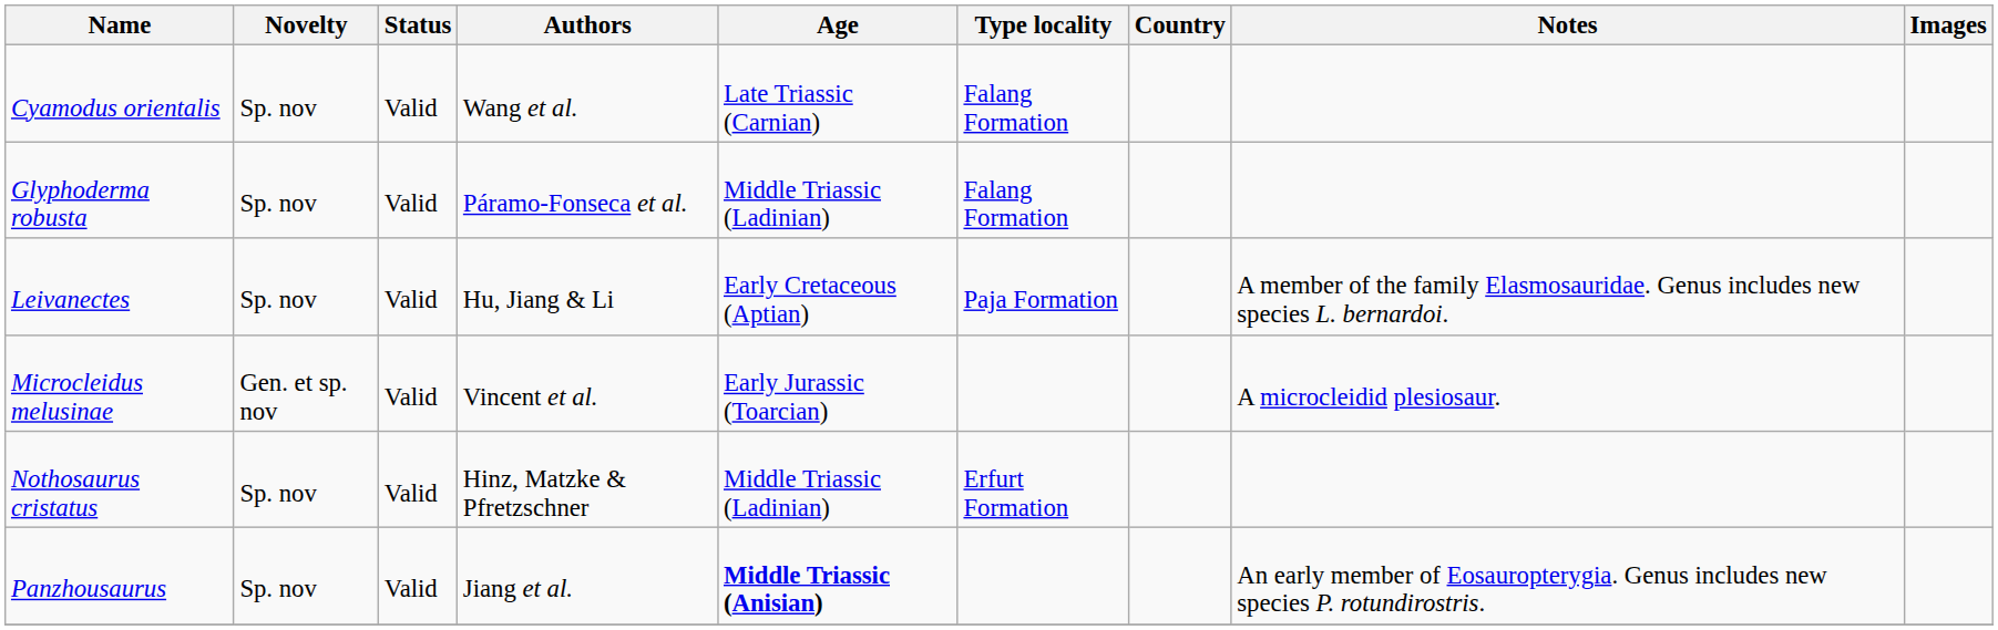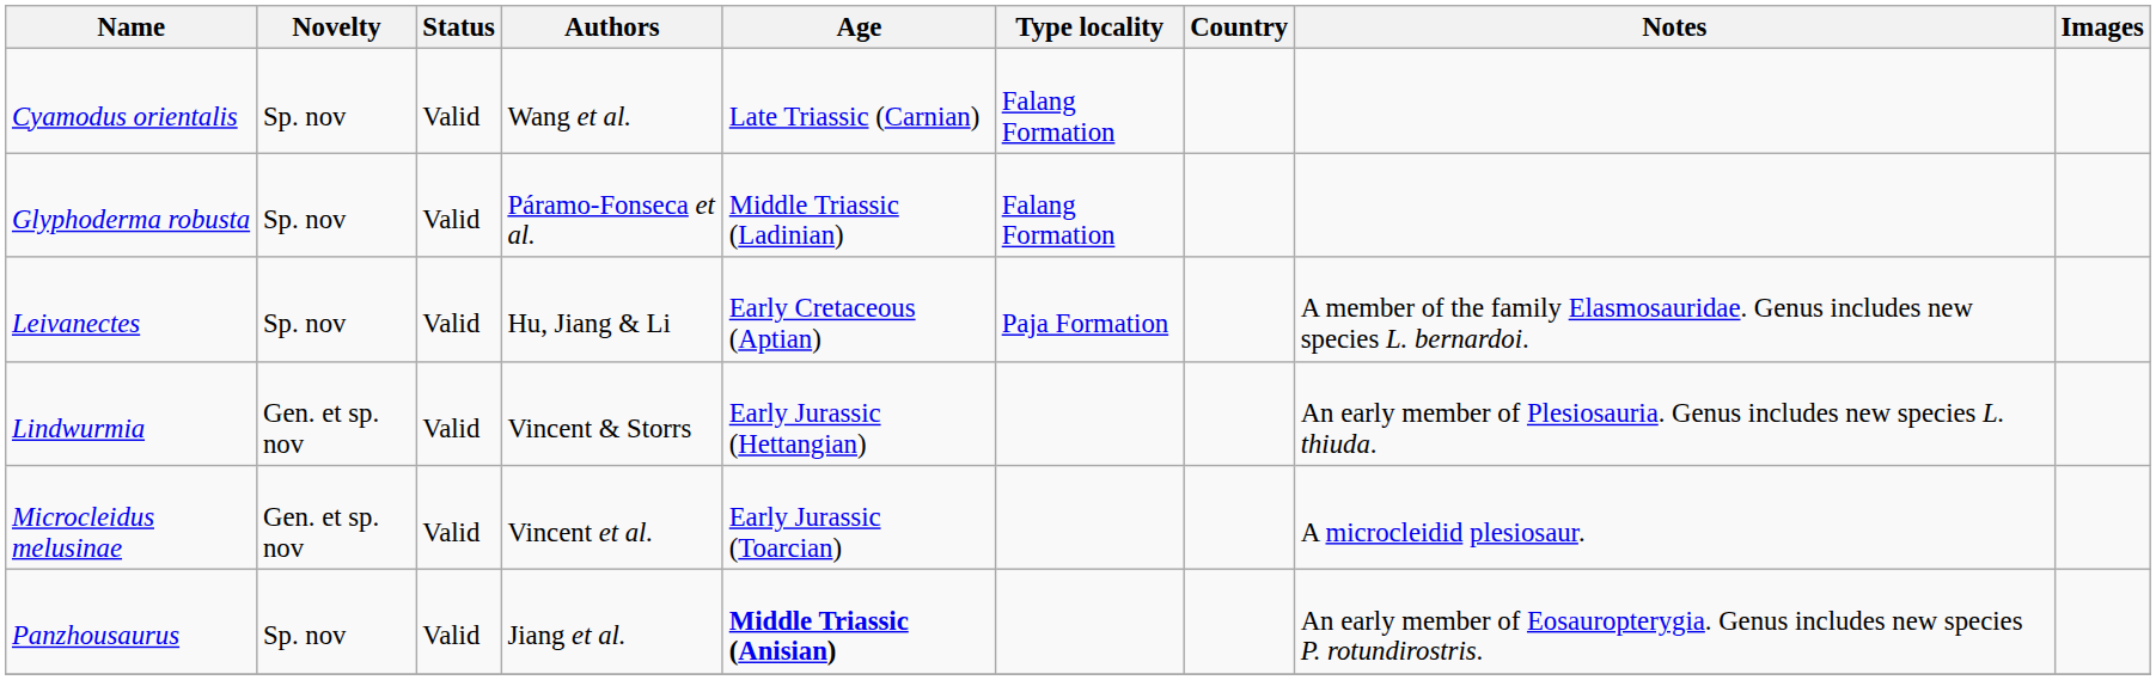 <table class="wikitable sortable" align="center" width="100%">
 <tr>
 <th>Name</th>
 <th>Novelty</th>
 <th>Status</th>
 <th>Authors</th>
 <th>Age</th>
 <th>Type locality</th>
 <th>Country</th>
 <th>Notes</th>
 <th>Images</th>
 </tr>
 <tr>
 <td><br><em><a href='#'>Cyamodus orientalis</a></em> </td>
 <td><br>Sp. nov</td>
 <td><br>Valid</td>
 <td><br>Wang <em>et al.</em></td>
 <td><br><a href='#'>Late Triassic</a> (<a href='#'>Carnian</a>)</td>
 <td><br><a href='#'>Falang Formation</a></td>
 <td><br></td>
 <td></td>
 <td></td>
 </tr>
 <tr>
 <td><br><em><a href='#'>Glyphoderma robusta</a></em> </td>
 <td><br>Sp. nov</td>
 <td><br>Valid</td>
 <td><br><a href='#'>Páramo-Fonseca</a> <em>et al.</em></td>
 <td><br><a href='#'>Middle Triassic</a> (<a href='#'>Ladinian</a>)</td>
 <td><br><a href='#'>Falang Formation</a></td>
 <td><br></td>
 <td></td>
 <td></td>
 </tr>
 <tr>
 <td><br><em><a href='#'>Leivanectes</a></em></td>
 <td><br>Sp. nov</td>
 <td><br>Valid</td>
 <td><br>Hu, Jiang & Li</td>
 <td><br><a href='#'>Early Cretaceous</a> (<a href='#'>Aptian</a>)</td>
 <td><br><a href='#'>Paja Formation</a></td>
 <td><br></td>
 <td><br>A member of the family <a href='#'>Elasmosauridae</a>. Genus includes new species <em>L. bernardoi</em>.</td>
 <td></td>
 </tr>
 <tr>
+<td><br><em><a href='#'>Lindwurmia</a></em></td>
+<td><br>Gen. et sp. nov</td>
+<td><br>Valid</td>
+<td><br>Vincent & Storrs</td>
+<td><br><a href='#'>Early Jurassic</a> (<a href='#'>Hettangian</a>)</td>
+<td></td>
+<td><br></td>
+<td><br>An early member of <a href='#'>Plesiosauria</a>. Genus includes new species <em>L. thiuda</em>.</td>
+<td></td>
+</tr>
+<tr>
 <td><br><em><a href='#'>Microcleidus melusinae</a></em> </td>
 <td><br>Gen. et sp. nov</td>
 <td><br>Valid</td>
 <td><br>Vincent <em>et al.</em></td>
 <td><br><a href='#'>Early Jurassic</a> (<a href='#'>Toarcian</a>)</td>
 <td></td>
 <td><br></td>
 <td><br>A <a href='#'>microcleidid</a> <a href='#'>plesiosaur</a>.</td>
-<td></td>
-</tr>
-<tr>
-<td><br><em><a href='#'>Nothosaurus cristatus</a></em></td>
-<td><br>Sp. nov</td>
-<td><br>Valid</td>
-<td><br>Hinz, Matzke & Pfretzschner</td>
-<td><br><a href='#'>Middle Triassic</a> (<a href='#'>Ladinian</a>)</td>
-<td><br><a href='#'>Erfurt Formation</a></td>
-<td><br></td>
-<td></td>
 <td></td>
 </tr>
 <tr>
 <td><br><em><a href='#'>Panzhousaurus</a></em></td>
 <td><br>Sp. nov</td>
 <td><br>Valid</td>
 <td><br>Jiang <em>et al.</em></td>
 <td><strong><br><a href='#'>Middle Triassic</a> (<a href='#'>Anisian</a>)</strong></td>
 <td></td>
 <td><br></td>
 <td><br>An early member of <a href='#'>Eosauropterygia</a>. Genus includes new species <em>P. rotundirostris</em>.</td>
 <td></td>
 </tr>
 <tr>
 </tr>
 </table>
